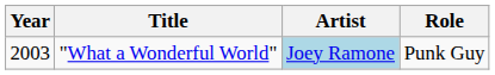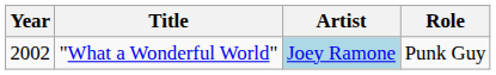 <table class="wikitable sortable">
 <tr>
 <th>Year</th>
 <th>Title</th>
 <th>Artist</th>
 <th>Role</th>
 </tr>
 <tr>
-<td>2003</td>
+<td>2002</td>
 <td>"<a href='#'>What a Wonderful World</a>"</td>
 <td style="background: lightblue;"><a href='#'>Joey Ramone</a></td>
 <td>Punk Guy</td>
 </tr>
 </table>
